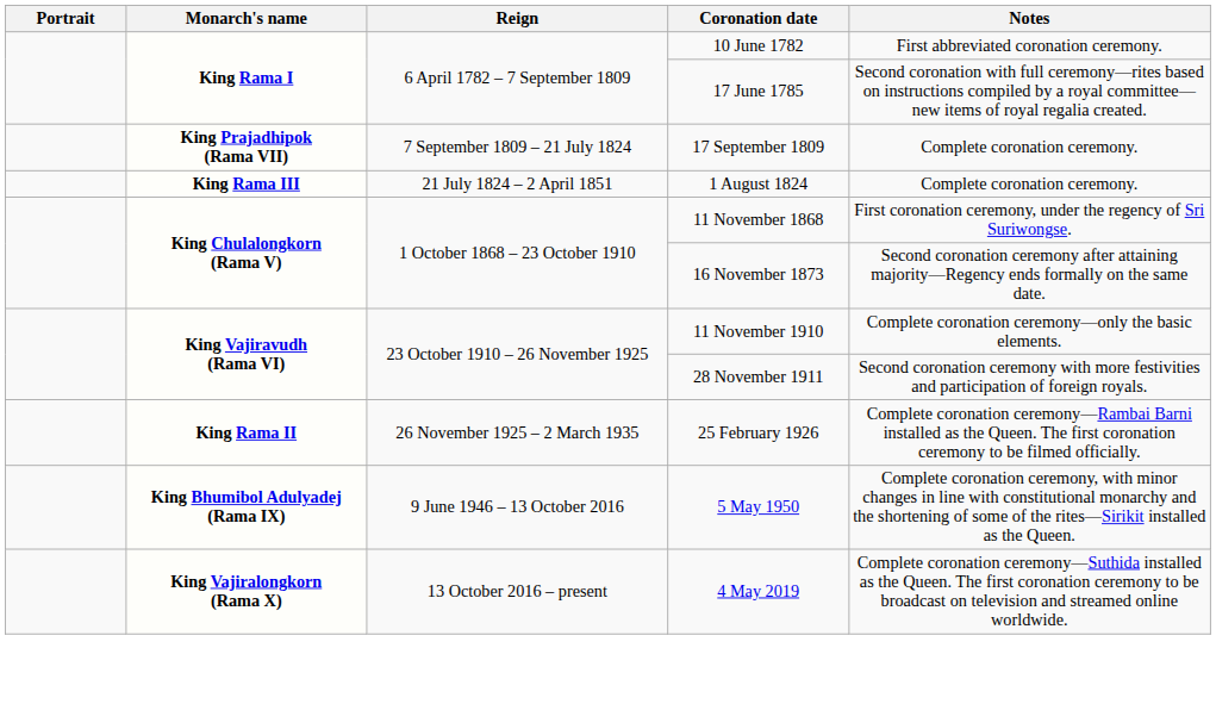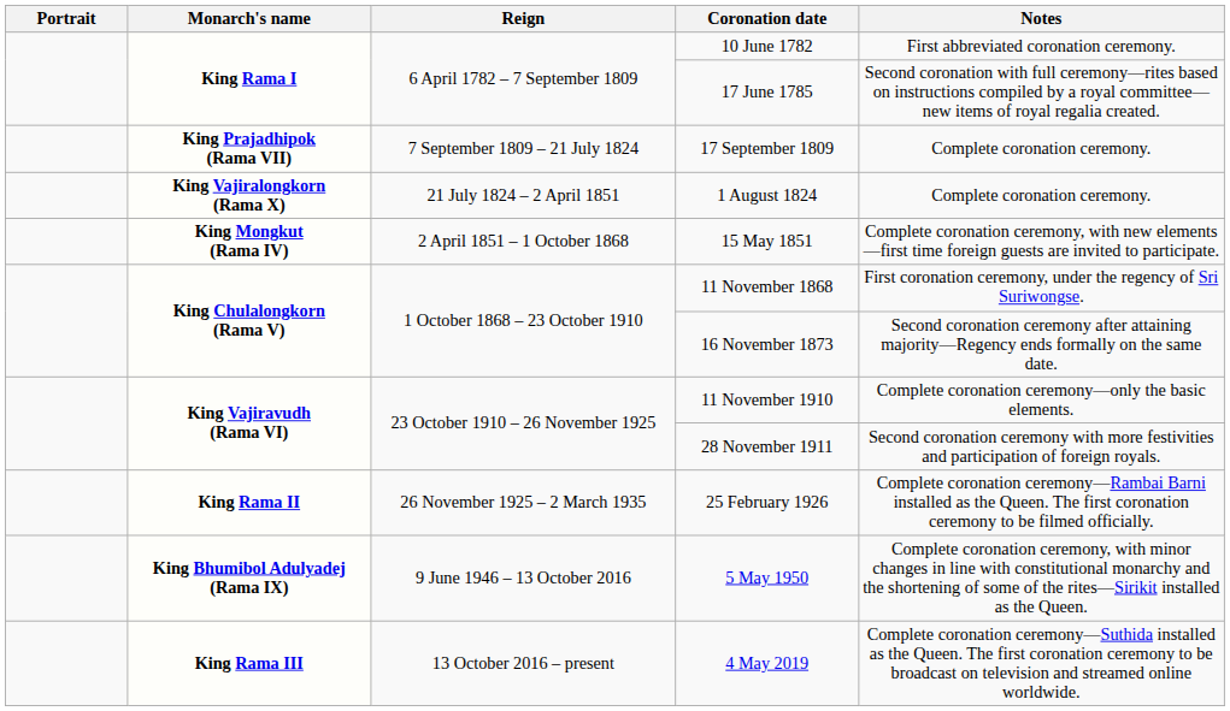 <table style="text-align:center; width:90%" class="wikitable">
 <tr>
 <th width=90px>Portrait</th>
 <th width=20%>Monarch's name</th>
 <th width=25%>Reign</th>
 <th width=15%>Coronation date</th>
 <th width=30%>Notes</th>
 </tr>
 <tr>
 <td rowspan="2"></td>
 <td rowspan="2" bgcolor="FEFEFA"><strong>King <a href='#'>Rama I</a></strong></td>
 <td rowspan="2">6 April 1782 – 7 September 1809</td>
 <td>10 June 1782</td>
 <td>First abbreviated coronation ceremony.</td>
 </tr>
 <tr>
 <td>17 June 1785</td>
 <td>Second coronation with full ceremony—rites based on instructions compiled by a royal committee—new items of royal regalia created.</td>
 </tr>
 <tr>
 <td></td>
 <td bgcolor="FEFEFA"><strong>King <a href='#'>Prajadhipok</a><br>(Rama VII)</strong></td>
 <td>7 September 1809 – 21 July 1824</td>
 <td>17 September 1809</td>
 <td>Complete coronation ceremony.</td>
 </tr>
 <tr>
 <td></td>
-<td bgcolor="FEFEFA"><strong>King <a href='#'>Rama III</a></strong></td>
+<td bgcolor="FEFEFA"><strong>King <a href='#'>Vajiralongkorn</a><br>(Rama X)</strong></td>
 <td>21 July 1824 – 2 April 1851</td>
 <td>1 August 1824</td>
 <td>Complete coronation ceremony.</td>
+</tr>
+<tr>
+<td></td>
+<td bgcolor="FEFEFA"><strong>King <a href='#'>Mongkut</a><br>(Rama IV)</strong></td>
+<td>2 April 1851 – 1 October 1868</td>
+<td>15 May 1851</td>
+<td>Complete coronation ceremony, with new elements—first time foreign guests are invited to participate.</td>
 </tr>
 <tr>
 <td rowspan="2"></td>
 <td rowspan="2" bgcolor="FEFEFA"><strong>King <a href='#'>Chulalongkorn</a><br>(Rama V)</strong></td>
 <td rowspan="2">1 October 1868 – 23 October 1910</td>
 <td>11 November 1868</td>
 <td>First coronation ceremony, under the regency of <a href='#'>Sri Suriwongse</a>.</td>
 </tr>
 <tr>
 <td>16 November 1873</td>
 <td>Second coronation ceremony after attaining majority—Regency ends formally on the same date.</td>
 </tr>
 <tr>
 <td rowspan="2"></td>
 <td rowspan="2" bgcolor="FEFEFA"><strong>King <a href='#'>Vajiravudh</a><br>(Rama VI)</strong></td>
 <td rowspan="2">23 October 1910 – 26 November 1925</td>
 <td>11 November 1910</td>
 <td>Complete coronation ceremony—only the basic elements.</td>
 </tr>
 <tr>
 <td>28 November 1911</td>
 <td>Second coronation ceremony with more festivities and participation of foreign royals.</td>
 </tr>
 <tr>
 <td></td>
 <td bgcolor="FEFEFA"><strong>King <a href='#'>Rama II</a></strong></td>
 <td>26 November 1925 – 2 March 1935</td>
 <td>25 February 1926</td>
 <td>Complete coronation ceremony—<a href='#'>Rambai Barni</a> installed as the Queen. The first coronation ceremony to be filmed officially.</td>
 </tr>
 <tr>
 <td></td>
 <td bgcolor="FEFEFA"><strong>King <a href='#'>Bhumibol Adulyadej</a><br>(Rama IX)</strong></td>
 <td>9 June 1946 – 13 October 2016</td>
 <td><a href='#'>5 May 1950</a></td>
 <td>Complete coronation ceremony, with minor changes in line with constitutional monarchy and the shortening of some of the rites—<a href='#'>Sirikit</a> installed as the Queen.</td>
 </tr>
 <tr>
 <td></td>
-<td bgcolor="FEFEFA"><strong>King <a href='#'>Vajiralongkorn</a><br>(Rama X)</strong></td>
+<td bgcolor="FEFEFA"><strong>King <a href='#'>Rama III</a></strong></td>
 <td>13 October 2016 – present</td>
 <td><a href='#'>4 May 2019</a></td>
 <td>Complete coronation ceremony—<a href='#'>Suthida</a> installed as the Queen. The first coronation ceremony to be broadcast on television and streamed online worldwide.</td>
 </tr>
 </table>
